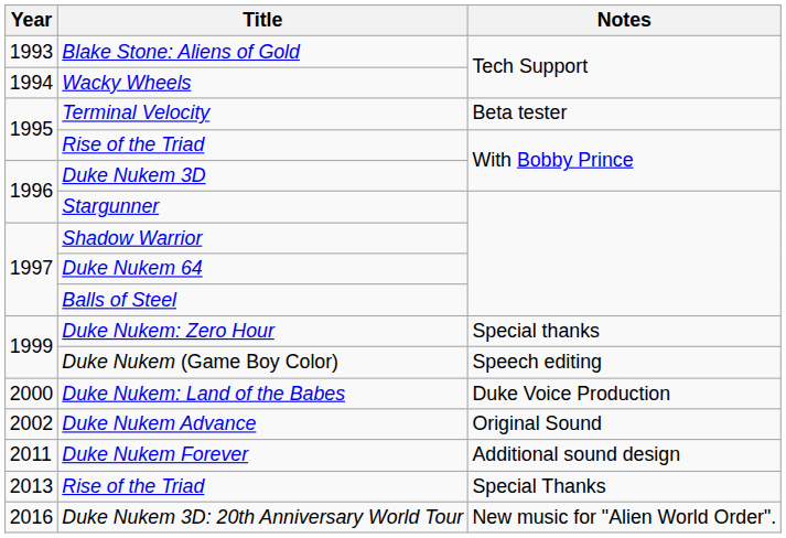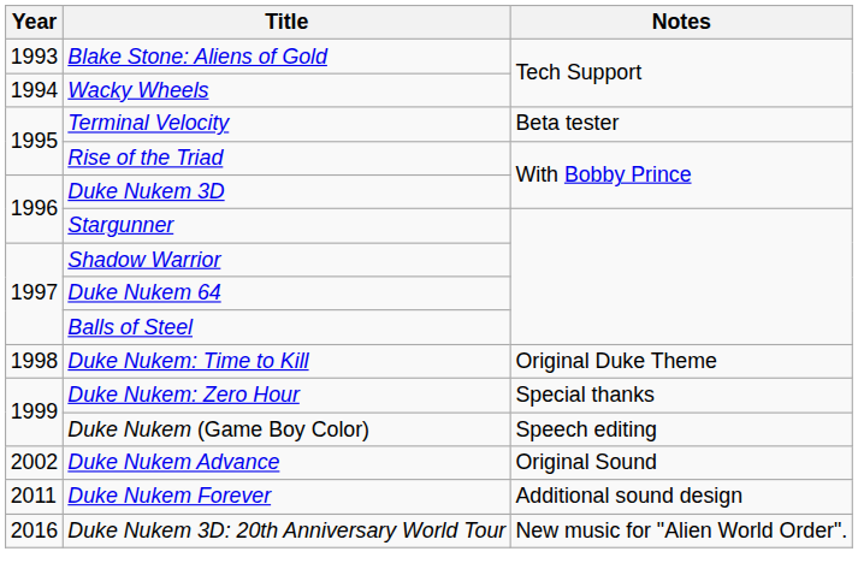 <table class="wikitable">
 <tr>
 <th>Year</th>
 <th>Title</th>
 <th>Notes</th>
 </tr>
 <tr>
 <td>1993</td>
 <td><em><a href='#'>Blake Stone: Aliens of Gold</a></em></td>
 <td rowspan="2">Tech Support</td>
 </tr>
 <tr>
 <td>1994</td>
 <td><em><a href='#'>Wacky Wheels</a></em></td>
 </tr>
 <tr>
 <td rowspan ="2">1995</td>
 <td><em><a href='#'>Terminal Velocity</a></em></td>
 <td>Beta tester</td>
 </tr>
 <tr>
 <td><em><a href='#'>Rise of the Triad</a></em></td>
 <td rowspan="2">With <a href='#'>Bobby Prince</a></td>
 </tr>
 <tr>
 <td rowspan ="2">1996</td>
 <td><em><a href='#'>Duke Nukem 3D</a></em></td>
 </tr>
 <tr>
 <td><em><a href='#'>Stargunner</a></em></td>
 <td rowspan ="4"></td>
 </tr>
 <tr>
 <td rowspan ="3">1997</td>
 <td><em><a href='#'>Shadow Warrior</a></em></td>
 </tr>
 <tr>
 <td><em><a href='#'>Duke Nukem 64</a></em></td>
 </tr>
 <tr>
 <td><em><a href='#'>Balls of Steel</a></em></td>
 </tr>
 <tr>
+<td>1998</td>
+<td><em><a href='#'>Duke Nukem: Time to Kill</a></em></td>
+<td>Original Duke Theme</td>
+</tr>
+<tr>
 <td rowspan="2">1999</td>
 <td><em><a href='#'>Duke Nukem: Zero Hour</a></em></td>
 <td>Special thanks</td>
 </tr>
 <tr>
 <td><em>Duke Nukem</em> (Game Boy Color)</td>
 <td>Speech editing</td>
-</tr>
-<tr>
-<td>2000</td>
-<td><em><a href='#'>Duke Nukem: Land of the Babes</a></em></td>
-<td>Duke Voice Production</td>
 </tr>
 <tr>
 <td>2002</td>
 <td><em><a href='#'>Duke Nukem Advance</a></em></td>
 <td>Original Sound</td>
 </tr>
 <tr>
 <td>2011</td>
 <td><em><a href='#'>Duke Nukem Forever</a></em></td>
 <td>Additional sound design</td>
 </tr>
 <tr>
-<td>2013</td>
-<td><em><a href='#'>Rise of the Triad</a></em></td>
-<td>Special Thanks</td>
-</tr>
-<tr>
 <td>2016</td>
 <td><em>Duke Nukem 3D: 20th Anniversary World Tour</em></td>
 <td>New music for "Alien World Order".</td>
 </tr>
 </table>
